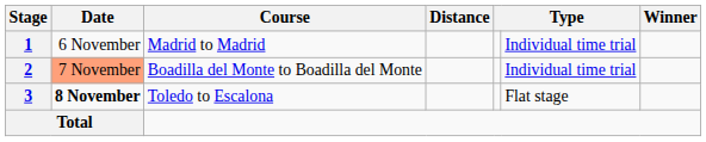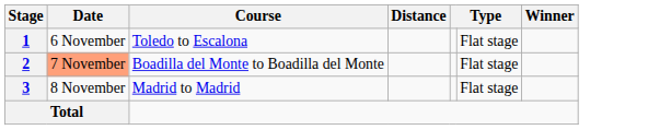 <table class="wikitable">
 <tr>
 <th scope="col">Stage</th>
 <th scope="col">Date</th>
 <th scope="col">Course</th>
 <th scope="col">Distance</th>
 <th scope="col" colspan="2">Type</th>
 <th scope="col">Winner</th>
 </tr>
 <tr>
 <th scope="row"><a href='#'>1</a></th>
 <td style="text-align:right;">6 November</td>
-<td><a href='#'>Madrid</a> to <a href='#'>Madrid</a></td>
+<td><a href='#'>Toledo</a> to <a href='#'>Escalona</a></td>
 <td style="text-align:center;"></td>
 <td></td>
-<td><a href='#'>Individual time trial</a></td>
+<td>Flat stage</td>
 <td></td>
 </tr>
 <tr>
 <th scope="row"><a href='#'>2</a></th>
 <td style="background: lightsalmon; text-align:right;">7 November</td>
 <td><a href='#'>Boadilla del Monte</a> to Boadilla del Monte</td>
 <td style="text-align:center;"></td>
 <td></td>
-<td><a href='#'>Individual time trial</a></td>
+<td>Flat stage</td>
 <td></td>
 </tr>
 <tr>
 <th scope="row"><a href='#'>3</a></th>
-<td style="text-align:right;"><strong>8 November</strong></td>
-<td><a href='#'>Toledo</a> to <a href='#'>Escalona</a></td>
+<td style="text-align:right;">8 November</td>
+<td><a href='#'>Madrid</a> to <a href='#'>Madrid</a></td>
 <td style="text-align:center;"></td>
 <td></td>
 <td>Flat stage</td>
 <td></td>
 </tr>
 <tr>
 <th colspan="2">Total</th>
 <td colspan="5" style="text-align:center;"></td>
 </tr>
 </table>
